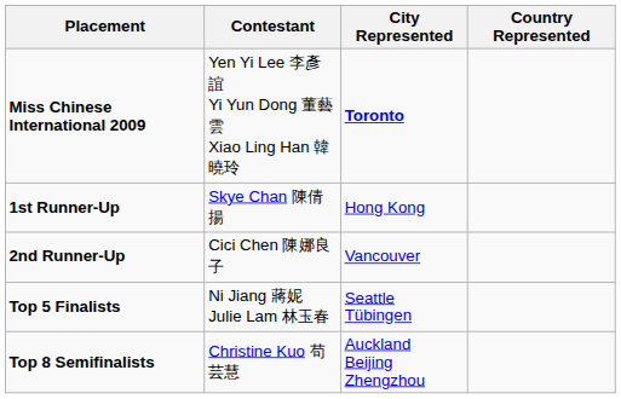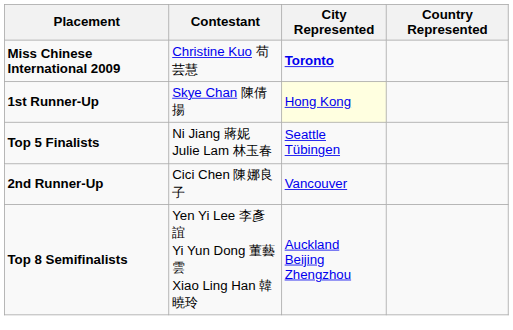 <table class="wikitable" border="1">
 <tr>
 <th>Placement</th>
 <th>Contestant</th>
 <th>City Represented</th>
 <th>Country Represented</th>
 </tr>
 <tr>
 <td><strong>Miss Chinese International 2009</strong></td>
-<td>Yen Yi Lee 李彥誼<br>Yi Yun Dong 董藝雲<br>Xiao Ling Han 韓曉玲</td>
+<td><a href='#'>Christine Kuo</a> 苟芸慧</td>
 <td><strong><a href='#'>Toronto</a></strong></td>
 <td></td>
 </tr>
 <tr>
 <td><strong>1st Runner-Up</strong></td>
 <td><a href='#'>Skye Chan</a> 陳倩揚</td>
-<td><a href='#'>Hong Kong</a></td>
-<td></td>
-</tr>
-<tr>
-<td><strong>2nd Runner-Up</strong></td>
-<td>Cici Chen 陳娜良子</td>
-<td><a href='#'>Vancouver</a></td>
+<td style="background: lightyellow;"><a href='#'>Hong Kong</a></td>
 <td></td>
 </tr>
 <tr>
 <td><strong>Top 5 Finalists</strong></td>
 <td>Ni Jiang 蔣妮<br>Julie Lam 林玉春</td>
 <td><a href='#'>Seattle</a><br><a href='#'>Tübingen</a></td>
 <td><br></td>
 </tr>
 <tr>
+<td><strong>2nd Runner-Up</strong></td>
+<td>Cici Chen 陳娜良子</td>
+<td><a href='#'>Vancouver</a></td>
+<td></td>
+</tr>
+<tr>
 <td><strong>Top 8 Semifinalists</strong></td>
-<td><a href='#'>Christine Kuo</a> 苟芸慧</td>
+<td>Yen Yi Lee 李彥誼<br>Yi Yun Dong 董藝雲<br>Xiao Ling Han 韓曉玲</td>
 <td><a href='#'>Auckland</a><br><a href='#'>Beijing</a><br><a href='#'>Zhengzhou</a></td>
 <td><br><br></td>
 </tr>
 </table>
